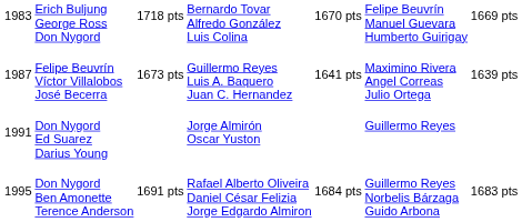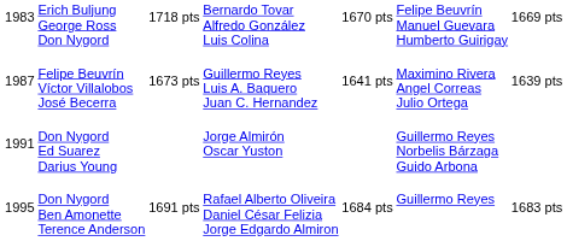 <table>
 <tr>
 <td>1983</td>
 <td><br><a href='#'>Erich Buljung</a><br><a href='#'>George Ross</a><br><a href='#'>Don Nygord</a></td>
 <td>1718 pts</td>
 <td><br><a href='#'>Bernardo Tovar</a><br><a href='#'>Alfredo González</a><br><a href='#'>Luis Colina</a></td>
 <td>1670 pts</td>
 <td><br><a href='#'>Felipe Beuvrín</a><br><a href='#'>Manuel Guevara</a><br><a href='#'>Humberto Guirigay</a></td>
 <td>1669 pts</td>
 </tr>
 <tr>
 <td>1987</td>
 <td><br><a href='#'>Felipe Beuvrín</a><br><a href='#'>Víctor Villalobos</a><br><a href='#'>José Becerra</a></td>
 <td>1673 pts</td>
 <td><br><a href='#'>Guillermo Reyes</a><br><a href='#'>Luis A. Baquero</a><br><a href='#'>Juan C. Hernandez</a></td>
 <td>1641 pts</td>
 <td><br><a href='#'>Maximino Rivera</a><br><a href='#'>Angel Correas</a><br><a href='#'>Julio Ortega</a></td>
 <td>1639 pts</td>
 </tr>
 <tr>
 <td>1991</td>
 <td><br><a href='#'>Don Nygord</a><br><a href='#'>Ed Suarez</a><br><a href='#'>Darius Young</a></td>
 <td></td>
 <td style="vertical-align:top;"><br><a href='#'>Jorge Almirón</a><br><a href='#'>Oscar Yuston</a></td>
 <td></td>
-<td style="vertical-align:top;"><br><a href='#'>Guillermo Reyes</a></td>
+<td><br><a href='#'>Guillermo Reyes</a><br><a href='#'>Norbelis Bárzaga</a><br><a href='#'>Guido Arbona</a></td>
 <td></td>
 </tr>
 <tr>
 <td>1995</td>
 <td><br><a href='#'>Don Nygord</a><br><a href='#'>Ben Amonette</a><br><a href='#'>Terence Anderson</a></td>
 <td>1691 pts</td>
 <td><br><a href='#'>Rafael Alberto Oliveira</a><br><a href='#'>Daniel César Felizia</a><br><a href='#'>Jorge Edgardo Almiron</a></td>
 <td>1684 pts</td>
-<td><br><a href='#'>Guillermo Reyes</a><br><a href='#'>Norbelis Bárzaga</a><br><a href='#'>Guido Arbona</a></td>
+<td style="vertical-align:top;"><br><a href='#'>Guillermo Reyes</a></td>
 <td>1683 pts</td>
 </tr>
 </table>
